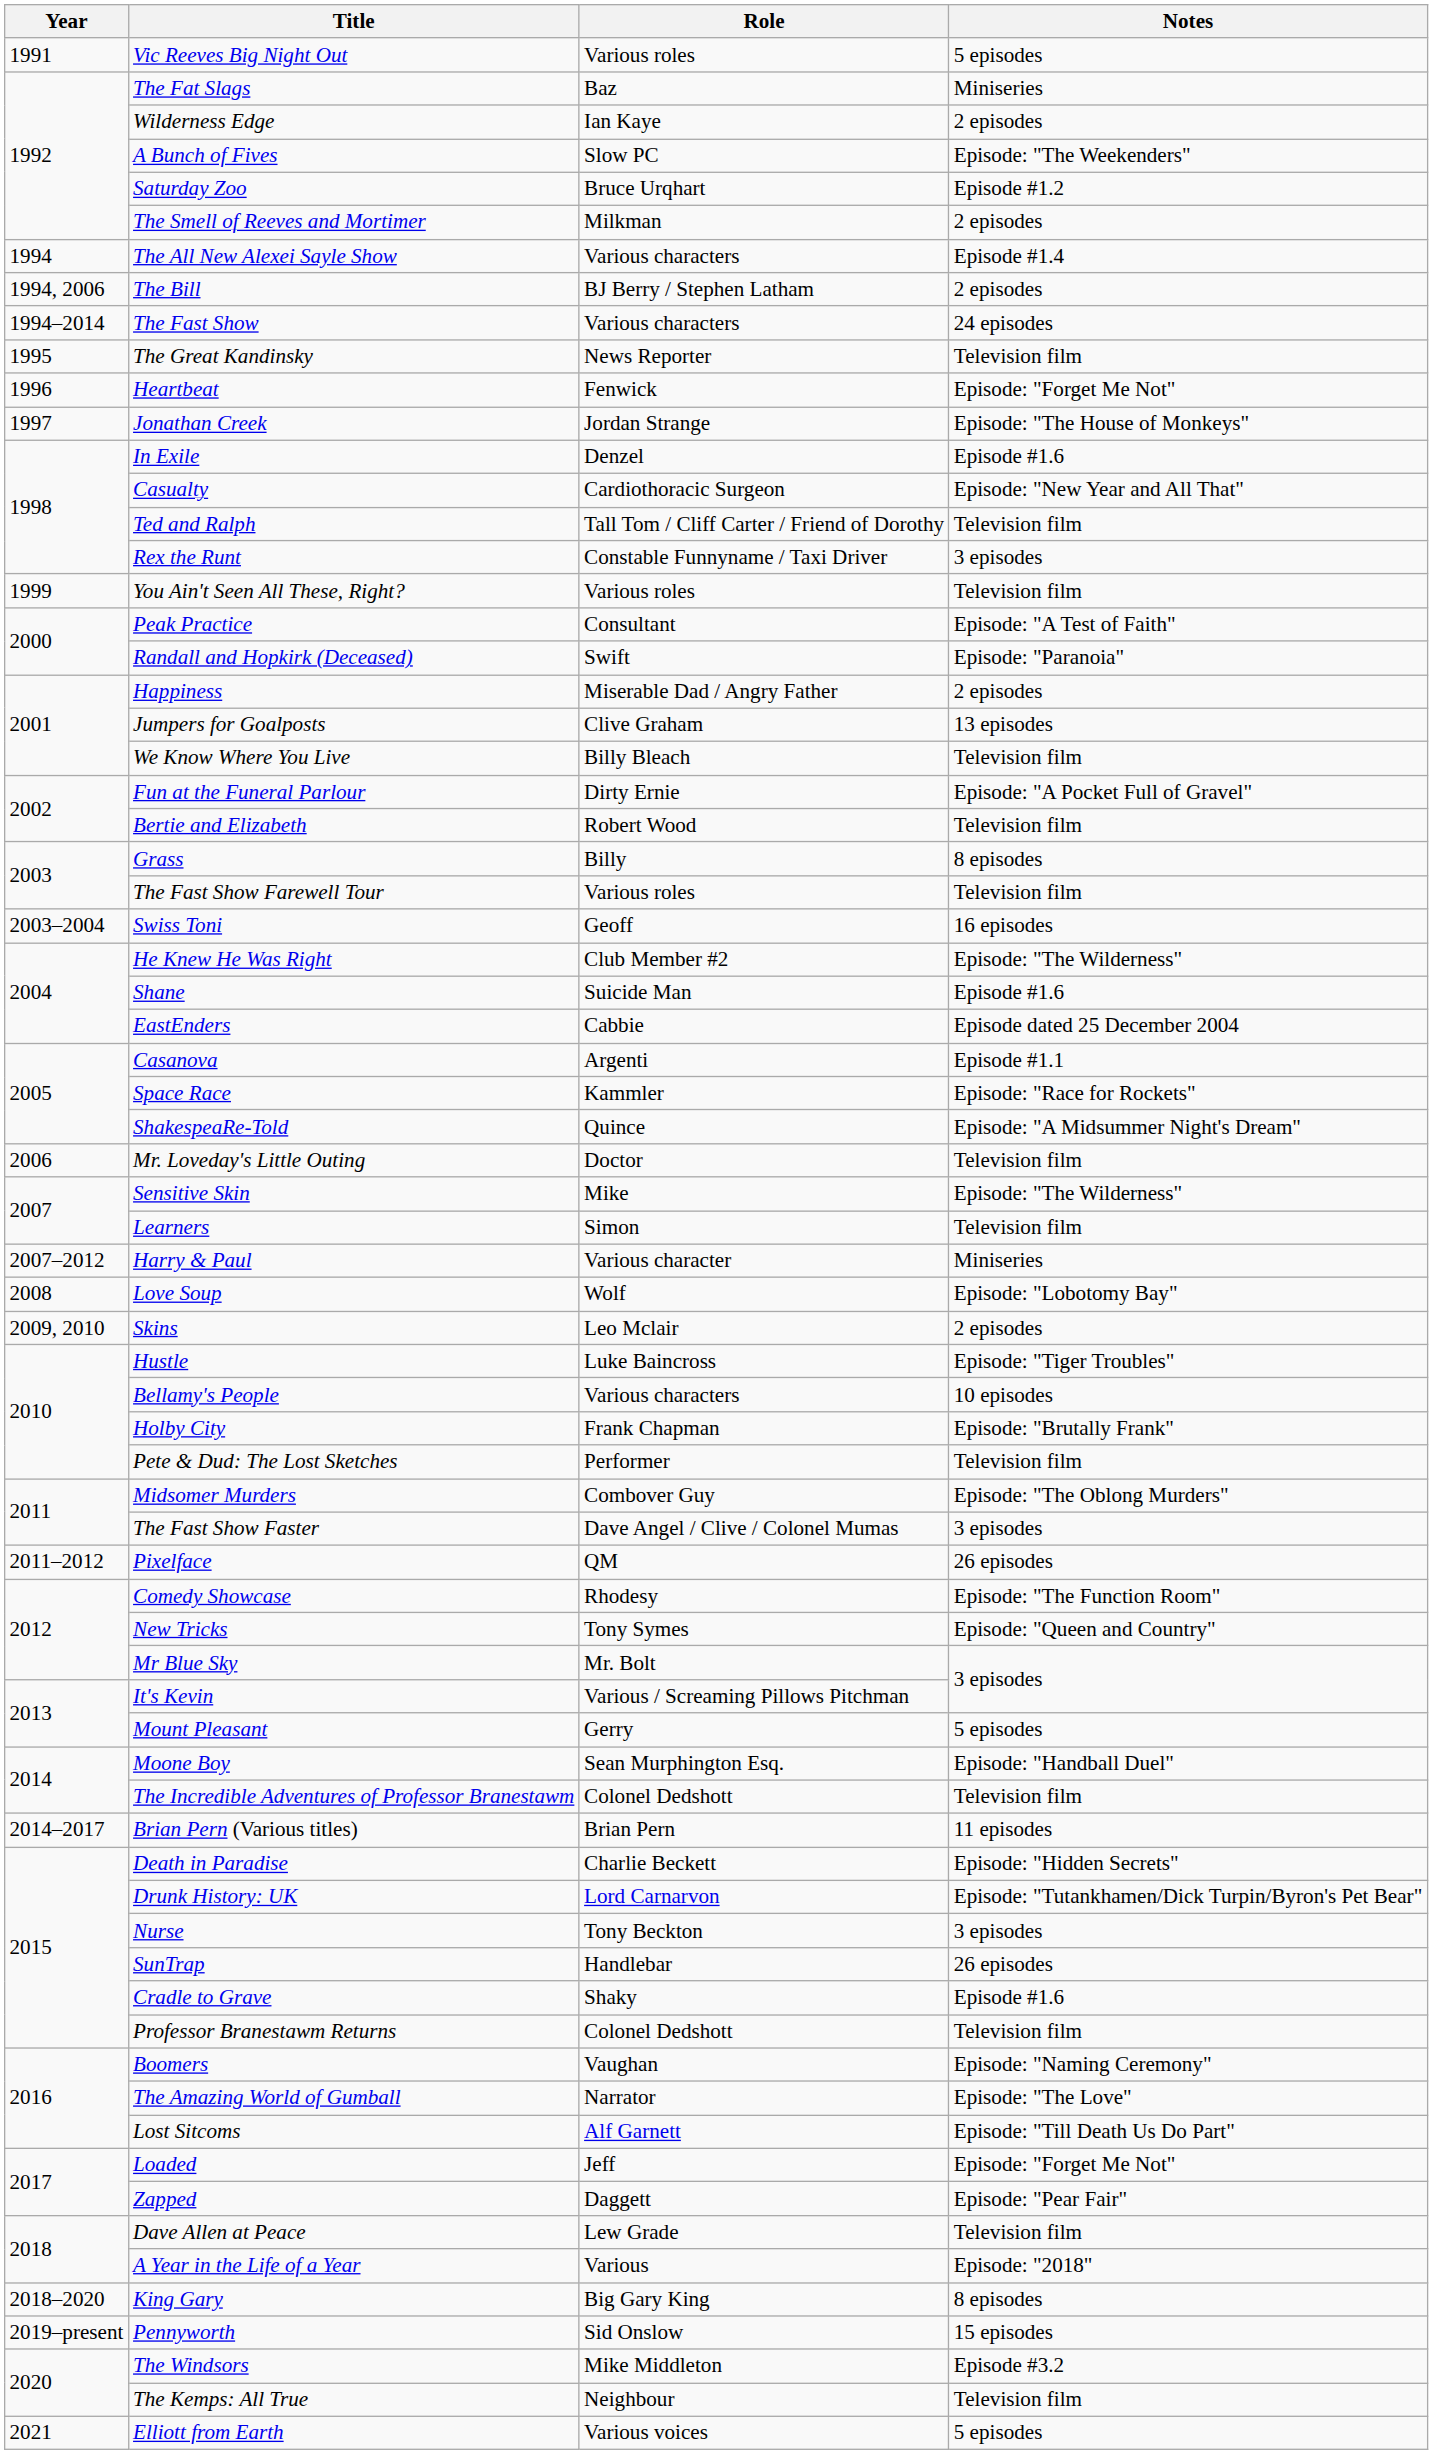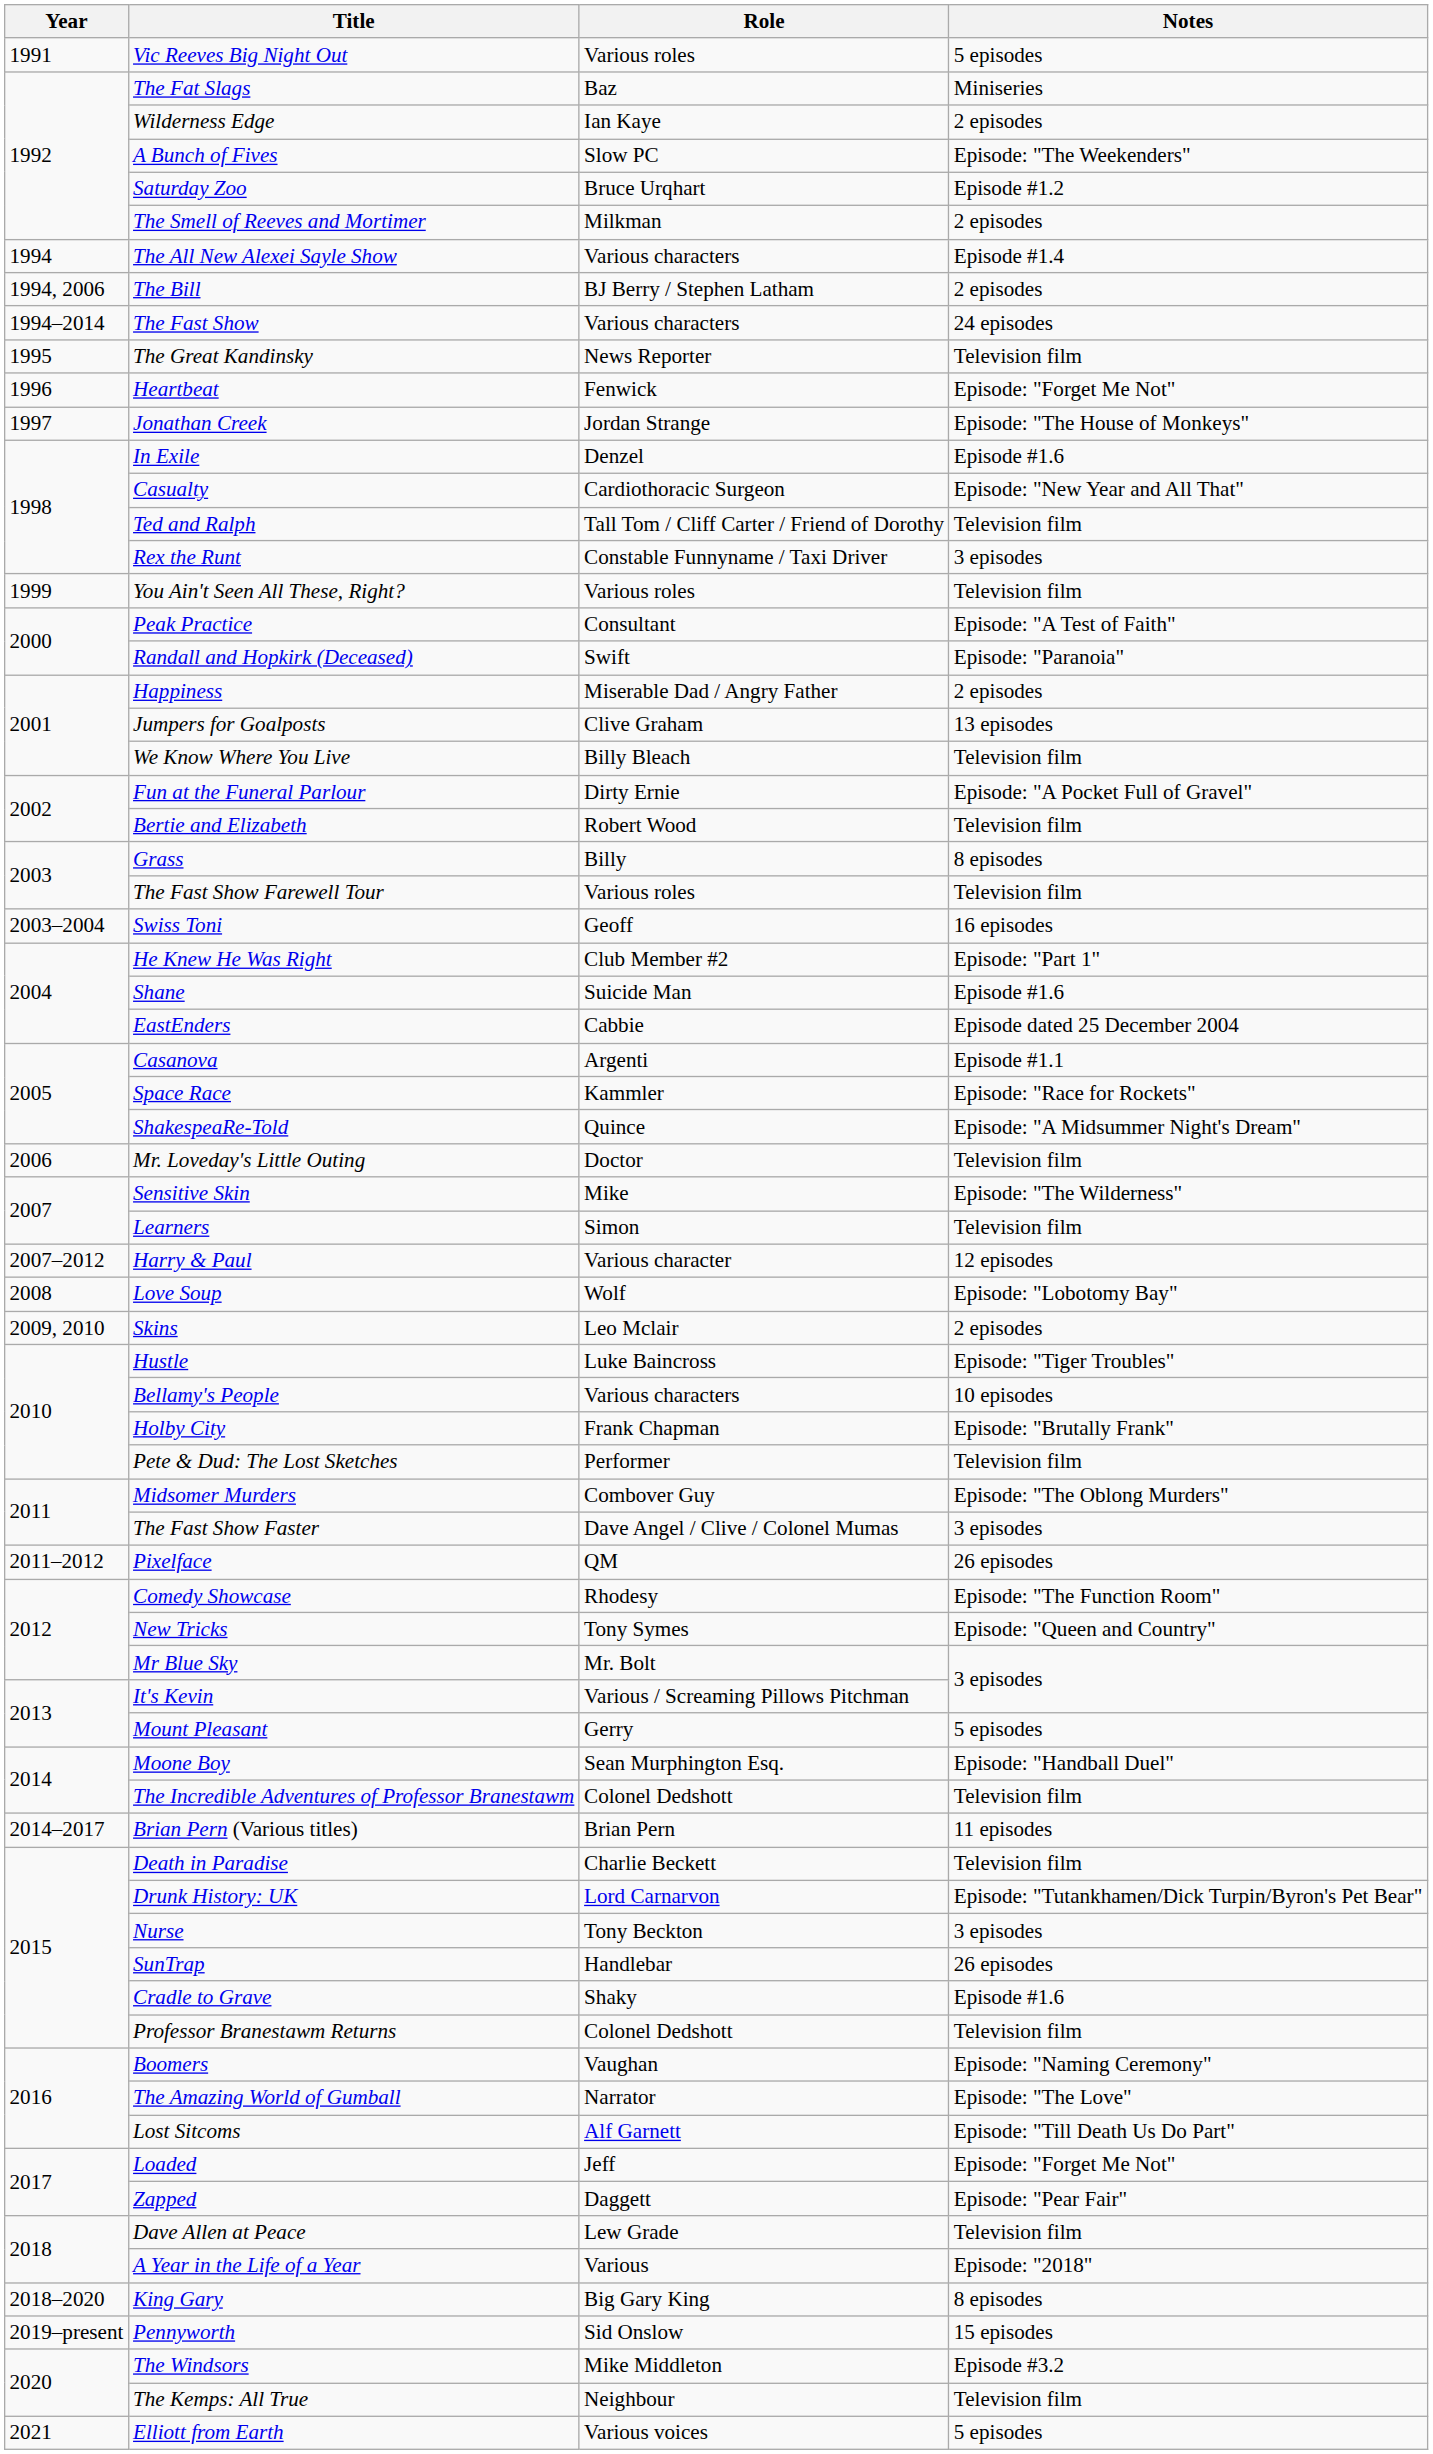 <table class="wikitable sortable">
 <tr>
 <th>Year</th>
 <th>Title</th>
 <th>Role</th>
 <th>Notes</th>
 </tr>
 <tr>
 <td>1991</td>
 <td><em><a href='#'>Vic Reeves Big Night Out</a></em></td>
 <td>Various roles</td>
 <td>5 episodes</td>
 </tr>
 <tr>
 <td rowspan="5">1992</td>
 <td><em><a href='#'>The Fat Slags</a></em></td>
 <td>Baz</td>
 <td>Miniseries</td>
 </tr>
 <tr>
 <td><em>Wilderness Edge</em></td>
 <td>Ian Kaye</td>
 <td>2 episodes</td>
 </tr>
 <tr>
 <td><em><a href='#'>A Bunch of Fives</a></em></td>
 <td>Slow PC</td>
 <td>Episode: "The Weekenders"</td>
 </tr>
 <tr>
 <td><em><a href='#'>Saturday Zoo</a></em></td>
 <td>Bruce Urqhart</td>
 <td>Episode #1.2</td>
 </tr>
 <tr>
 <td><em><a href='#'>The Smell of Reeves and Mortimer</a></em></td>
 <td>Milkman</td>
 <td>2 episodes</td>
 </tr>
 <tr>
 <td>1994</td>
 <td><em><a href='#'>The All New Alexei Sayle Show</a></em></td>
 <td>Various characters</td>
 <td>Episode #1.4</td>
 </tr>
 <tr>
 <td>1994, 2006</td>
 <td><em><a href='#'>The Bill</a></em></td>
 <td>BJ Berry / Stephen Latham</td>
 <td>2 episodes</td>
 </tr>
 <tr>
 <td>1994–2014</td>
 <td><em><a href='#'>The Fast Show</a></em></td>
 <td>Various characters</td>
 <td>24 episodes</td>
 </tr>
 <tr>
 <td>1995</td>
 <td><em>The Great Kandinsky</em></td>
 <td>News Reporter</td>
 <td>Television film</td>
 </tr>
 <tr>
 <td>1996</td>
 <td><a href='#'><em>Heartbeat</em></a></td>
 <td>Fenwick</td>
 <td>Episode: "Forget Me Not"</td>
 </tr>
 <tr>
 <td>1997</td>
 <td><em><a href='#'>Jonathan Creek</a></em></td>
 <td>Jordan Strange</td>
 <td>Episode: "The House of Monkeys"</td>
 </tr>
 <tr>
 <td rowspan="4">1998</td>
 <td><a href='#'><em>In Exile</em></a></td>
 <td>Denzel</td>
 <td>Episode #1.6</td>
 </tr>
 <tr>
 <td><a href='#'><em>Casualty</em></a></td>
 <td>Cardiothoracic Surgeon</td>
 <td>Episode: "New Year and All That"</td>
 </tr>
 <tr>
 <td><em><a href='#'>Ted and Ralph</a></em></td>
 <td>Tall Tom / Cliff Carter / Friend of Dorothy</td>
 <td>Television film</td>
 </tr>
 <tr>
 <td><em><a href='#'>Rex the Runt</a></em></td>
 <td>Constable Funnyname / Taxi Driver</td>
 <td>3 episodes</td>
 </tr>
 <tr>
 <td>1999</td>
 <td><em>You Ain't Seen All These, Right?</em></td>
 <td>Various roles</td>
 <td>Television film</td>
 </tr>
 <tr>
 <td rowspan="2">2000</td>
 <td><em><a href='#'>Peak Practice</a></em></td>
 <td>Consultant</td>
 <td>Episode: "A Test of Faith"</td>
 </tr>
 <tr>
 <td><em><a href='#'>Randall and Hopkirk (Deceased)</a></em></td>
 <td>Swift</td>
 <td>Episode: "Paranoia"</td>
 </tr>
 <tr>
 <td rowspan="3">2001</td>
 <td><a href='#'><em>Happiness</em></a></td>
 <td>Miserable Dad / Angry Father</td>
 <td>2 episodes</td>
 </tr>
 <tr>
 <td><em>Jumpers for Goalposts</em></td>
 <td>Clive Graham</td>
 <td>13 episodes</td>
 </tr>
 <tr>
 <td><em>We Know Where You Live</em></td>
 <td>Billy Bleach</td>
 <td>Television film</td>
 </tr>
 <tr>
 <td rowspan="2">2002</td>
 <td><em><a href='#'>Fun at the Funeral Parlour</a></em></td>
 <td>Dirty Ernie</td>
 <td>Episode: "A Pocket Full of Gravel"</td>
 </tr>
 <tr>
 <td><em><a href='#'>Bertie and Elizabeth</a></em></td>
 <td>Robert Wood</td>
 <td>Television film</td>
 </tr>
 <tr>
 <td rowspan="2">2003</td>
 <td><a href='#'><em>Grass</em></a></td>
 <td>Billy</td>
 <td>8 episodes</td>
 </tr>
 <tr>
 <td><em>The Fast Show Farewell Tour</em></td>
 <td>Various roles</td>
 <td>Television film</td>
 </tr>
 <tr>
 <td>2003–2004</td>
 <td><em><a href='#'>Swiss Toni</a></em></td>
 <td>Geoff</td>
 <td>16 episodes</td>
 </tr>
 <tr>
 <td rowspan="3">2004</td>
 <td><a href='#'><em>He Knew He Was Right</em></a></td>
 <td>Club Member #2</td>
-<td>Episode: "The Wilderness"</td>
+<td>Episode: "Part 1"</td>
 </tr>
 <tr>
 <td><a href='#'><em>Shane</em></a></td>
 <td>Suicide Man</td>
 <td>Episode #1.6</td>
 </tr>
 <tr>
 <td><em><a href='#'>EastEnders</a></em></td>
 <td>Cabbie</td>
 <td>Episode dated 25 December 2004</td>
 </tr>
 <tr>
 <td rowspan="3">2005</td>
 <td><a href='#'><em>Casanova</em></a></td>
 <td>Argenti</td>
 <td>Episode #1.1</td>
 </tr>
 <tr>
 <td><a href='#'><em>Space Race</em></a></td>
 <td>Kammler</td>
 <td>Episode: "Race for Rockets"</td>
 </tr>
 <tr>
 <td><em><a href='#'>ShakespeaRe-Told</a></em></td>
 <td>Quince</td>
 <td>Episode: "A Midsummer Night's Dream"</td>
 </tr>
 <tr>
 <td>2006</td>
 <td><em>Mr. Loveday's Little Outing</em></td>
 <td>Doctor</td>
 <td>Television film</td>
 </tr>
 <tr>
 <td rowspan="2">2007</td>
 <td><a href='#'><em>Sensitive Skin</em></a></td>
 <td>Mike</td>
 <td>Episode: "The Wilderness"</td>
 </tr>
 <tr>
 <td><em><a href='#'>Learners</a></em></td>
 <td>Simon</td>
 <td>Television film</td>
 </tr>
 <tr>
 <td>2007–2012</td>
 <td><em><a href='#'>Harry & Paul</a></em></td>
 <td>Various character</td>
-<td>Miniseries</td>
+<td>12 episodes</td>
 </tr>
 <tr>
 <td>2008</td>
 <td><em><a href='#'>Love Soup</a></em></td>
 <td>Wolf</td>
 <td>Episode: "Lobotomy Bay"</td>
 </tr>
 <tr>
 <td>2009, 2010</td>
 <td><a href='#'><em>Skins</em></a></td>
 <td>Leo Mclair</td>
 <td>2 episodes</td>
 </tr>
 <tr>
 <td rowspan="4">2010</td>
 <td><a href='#'><em>Hustle</em></a></td>
 <td>Luke Baincross</td>
 <td>Episode: "Tiger Troubles"</td>
 </tr>
 <tr>
 <td><em><a href='#'>Bellamy's People</a></em></td>
 <td>Various characters</td>
 <td>10 episodes</td>
 </tr>
 <tr>
 <td><em><a href='#'>Holby City</a></em></td>
 <td>Frank Chapman</td>
 <td>Episode: "Brutally Frank"</td>
 </tr>
 <tr>
 <td><em>Pete & Dud: The Lost Sketches</em></td>
 <td>Performer</td>
 <td>Television film</td>
 </tr>
 <tr>
 <td rowspan="2">2011</td>
 <td><em><a href='#'>Midsomer Murders</a></em></td>
 <td>Combover Guy</td>
 <td>Episode: "The Oblong Murders"</td>
 </tr>
 <tr>
 <td><em>The Fast Show Faster</em></td>
 <td>Dave Angel / Clive / Colonel Mumas</td>
 <td>3 episodes</td>
 </tr>
 <tr>
 <td>2011–2012</td>
 <td><em><a href='#'>Pixelface</a></em></td>
 <td>QM</td>
 <td>26 episodes</td>
 </tr>
 <tr>
 <td rowspan="3">2012</td>
 <td><em><a href='#'>Comedy Showcase</a></em></td>
 <td>Rhodesy</td>
 <td>Episode: "The Function Room"</td>
 </tr>
 <tr>
 <td><em><a href='#'>New Tricks</a></em></td>
 <td>Tony Symes</td>
 <td>Episode: "Queen and Country"</td>
 </tr>
 <tr>
 <td><a href='#'><em>Mr Blue Sky</em></a></td>
 <td>Mr. Bolt</td>
 <td rowspan="2">3 episodes</td>
 </tr>
 <tr>
 <td rowspan="2">2013</td>
 <td><em><a href='#'>It's Kevin</a></em></td>
 <td>Various / Screaming Pillows Pitchman</td>
 </tr>
 <tr>
 <td><a href='#'><em>Mount Pleasant</em></a></td>
 <td>Gerry</td>
 <td>5 episodes</td>
 </tr>
 <tr>
 <td rowspan="2">2014</td>
 <td><em><a href='#'>Moone Boy</a></em></td>
 <td>Sean Murphington Esq.</td>
 <td>Episode: "Handball Duel"</td>
 </tr>
 <tr>
 <td><em><a href='#'>The Incredible Adventures of Professor Branestawm</a></em></td>
 <td>Colonel Dedshott</td>
 <td>Television film</td>
 </tr>
 <tr>
 <td>2014–2017</td>
 <td><em><a href='#'>Brian Pern</a></em> (Various titles)</td>
 <td>Brian Pern</td>
 <td>11 episodes</td>
 </tr>
 <tr>
 <td rowspan="6">2015</td>
 <td><a href='#'><em>Death in Paradise</em></a></td>
 <td>Charlie Beckett</td>
-<td>Episode: "Hidden Secrets"</td>
+<td>Television film</td>
 </tr>
 <tr>
 <td><em><a href='#'>Drunk History: UK</a></em></td>
 <td><a href='#'>Lord Carnarvon</a></td>
 <td>Episode: "Tutankhamen/Dick Turpin/Byron's Pet Bear"</td>
 </tr>
 <tr>
 <td><a href='#'><em>Nurse</em></a></td>
 <td>Tony Beckton</td>
 <td>3 episodes</td>
 </tr>
 <tr>
 <td><em><a href='#'>SunTrap</a></em></td>
 <td>Handlebar</td>
 <td>26 episodes</td>
 </tr>
 <tr>
 <td><em><a href='#'>Cradle to Grave</a></em></td>
 <td>Shaky</td>
 <td>Episode #1.6</td>
 </tr>
 <tr>
 <td><em>Professor Branestawm Returns</em></td>
 <td>Colonel Dedshott</td>
 <td>Television film</td>
 </tr>
 <tr>
 <td rowspan="3">2016</td>
 <td><a href='#'><em>Boomers</em></a></td>
 <td>Vaughan</td>
 <td>Episode: "Naming Ceremony"</td>
 </tr>
 <tr>
 <td><em><a href='#'>The Amazing World of Gumball</a></em></td>
 <td>Narrator</td>
 <td>Episode: "The Love"</td>
 </tr>
 <tr>
 <td><em>Lost Sitcoms</em></td>
 <td><a href='#'>Alf Garnett</a></td>
 <td>Episode: "Till Death Us Do Part"</td>
 </tr>
 <tr>
 <td rowspan="2">2017</td>
 <td><a href='#'><em>Loaded</em></a></td>
 <td>Jeff</td>
 <td>Episode: "Forget Me Not"</td>
 </tr>
 <tr>
 <td><a href='#'><em>Zapped</em></a></td>
 <td>Daggett</td>
 <td>Episode: "Pear Fair"</td>
 </tr>
 <tr>
 <td rowspan="2">2018</td>
 <td><em>Dave Allen at Peace</em></td>
 <td>Lew Grade</td>
 <td>Television film</td>
 </tr>
 <tr>
 <td><em><a href='#'>A Year in the Life of a Year</a></em></td>
 <td>Various</td>
 <td>Episode: "2018"</td>
 </tr>
 <tr>
 <td>2018–2020</td>
 <td><em><a href='#'>King Gary</a></em></td>
 <td>Big Gary King</td>
 <td>8 episodes</td>
 </tr>
 <tr>
 <td>2019–present</td>
 <td><a href='#'><em>Pennyworth</em></a></td>
 <td>Sid Onslow</td>
 <td>15 episodes</td>
 </tr>
 <tr>
 <td rowspan="2">2020</td>
 <td><em><a href='#'>The Windsors</a></em></td>
 <td>Mike Middleton</td>
 <td>Episode #3.2</td>
 </tr>
 <tr>
 <td><em>The Kemps: All True</em></td>
 <td>Neighbour</td>
 <td>Television film</td>
 </tr>
 <tr>
 <td>2021</td>
 <td><em><a href='#'>Elliott from Earth</a></em></td>
 <td>Various voices</td>
 <td>5 episodes</td>
 </tr>
 </table>
